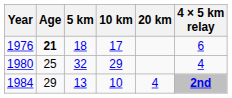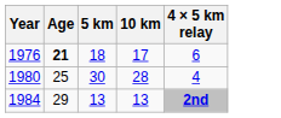 <table class="wikitable" style="text-align: center;">
 <tr>
 <th scope="col">Year</th>
 <th scope="col">Age</th>
 <th scope="col">5 km</th>
 <th scope="col">10 km</th>
-<th scope="col">20 km</th>
 <th scope="col">4 × 5 km<br>relay</th>
 </tr>
 <tr>
 <td><a href='#'>1976</a></td>
 <td><strong>21</strong></td>
 <td><a href='#'>18</a></td>
 <td><a href='#'>17</a></td>
-<td></td>
 <td><a href='#'>6</a></td>
 </tr>
 <tr>
 <td><a href='#'>1980</a></td>
 <td>25</td>
-<td><a href='#'>32</a></td>
-<td><a href='#'>29</a></td>
-<td></td>
+<td><a href='#'>30</a></td>
+<td><a href='#'>28</a></td>
 <td><a href='#'>4</a></td>
 </tr>
 <tr>
 <td><a href='#'>1984</a></td>
 <td>29</td>
 <td><a href='#'>13</a></td>
-<td><a href='#'>10</a></td>
-<td><a href='#'>4</a></td>
+<td><a href='#'>13</a></td>
 <td style="background-color: silver;"><a href='#'><strong>2nd</strong></a></td>
 </tr>
 </table>
